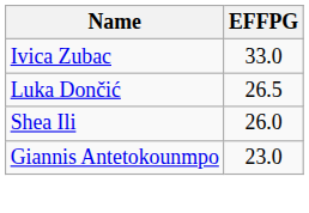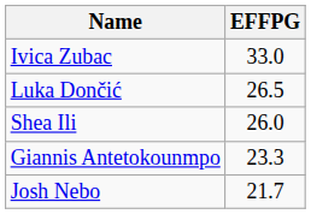 <table class=wikitable>
 <tr>
 <th>Name</th>
 <th>EFFPG</th>
 </tr>
 <tr>
 <td> <a href='#'>Ivica Zubac</a></td>
 <td align=center>33.0</td>
 </tr>
 <tr>
 <td> <a href='#'>Luka Dončić</a></td>
 <td align=center>26.5</td>
 </tr>
 <tr>
 <td> <a href='#'>Shea Ili</a></td>
 <td align=center>26.0</td>
 </tr>
 <tr>
 <td> <a href='#'>Giannis Antetokounmpo</a></td>
-<td align=center>23.0</td>
+<td align=center>23.3</td>
+</tr>
+<tr>
+<td> <a href='#'>Josh Nebo</a></td>
+<td align=center>21.7</td>
 </tr>
 </table>
